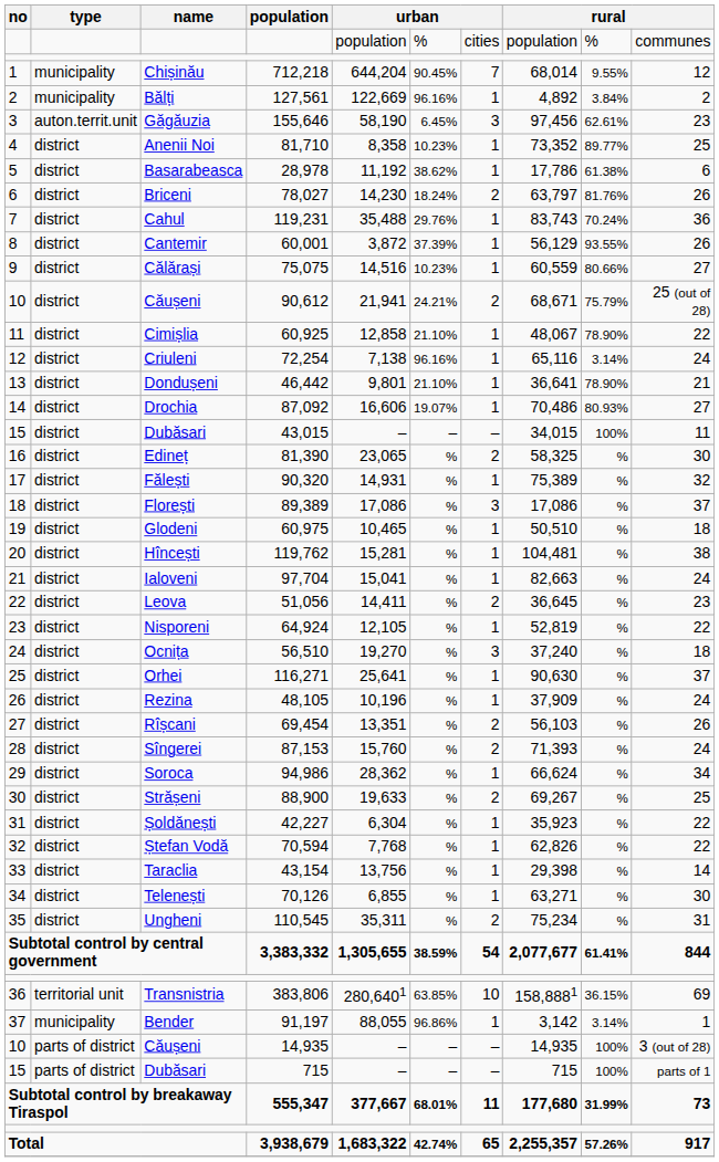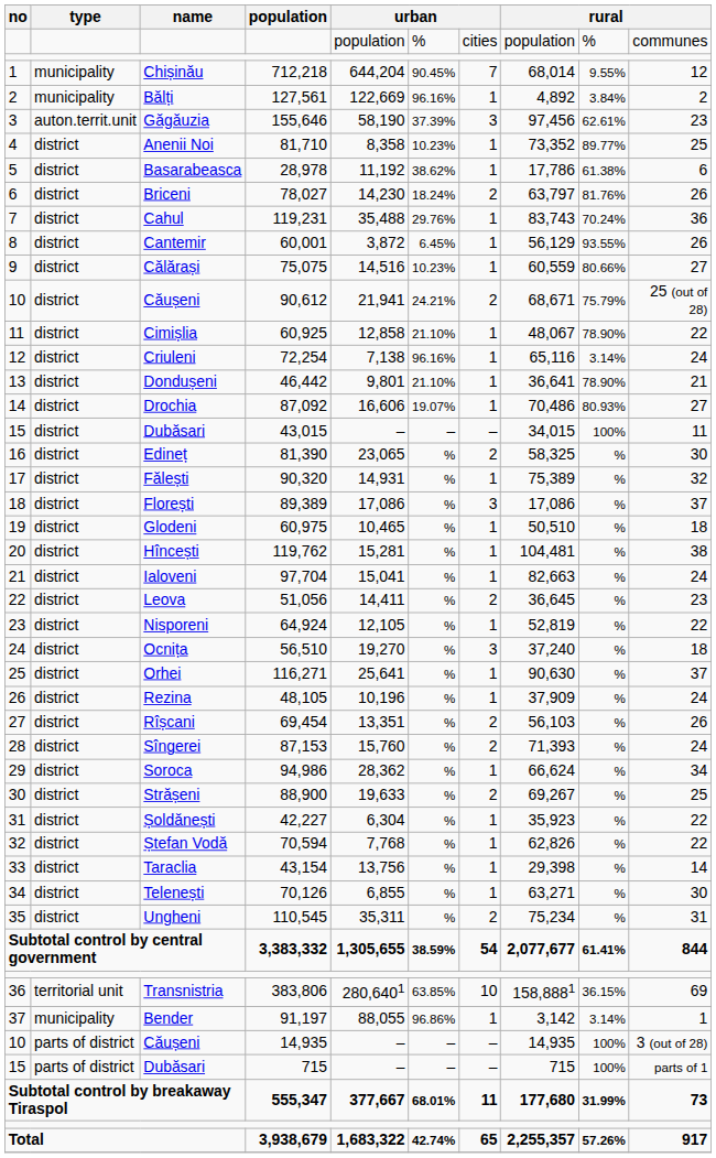 <table class="wikitable">
 <tr>
 <th>no</th>
 <th>type</th>
 <th>name</th>
 <th>population</th>
 <th colspan="3">urban</th>
 <th colspan="3">rural</th>
 </tr>
 <tr>
 <td align="right"></td>
 <td></td>
 <td></td>
 <td></td>
 <td>population</td>
 <td>%</td>
 <td>cities</td>
 <td>population</td>
 <td>%</td>
 <td>communes</td>
 </tr>
 <tr>
 <td colspan="10"></td>
 </tr>
 <tr>
 <td>1</td>
 <td>municipality</td>
 <td><a href='#'>Chișinău</a></td>
 <td align="right">712,218</td>
 <td align="right">644,204</td>
 <td align="right"><small>90.45%</small></td>
 <td align="right">7</td>
 <td align="right">68,014</td>
 <td align="right"><small>9.55%</small></td>
 <td align="right">12</td>
 </tr>
 <tr>
 <td>2</td>
 <td>municipality</td>
 <td><a href='#'>Bălți</a></td>
 <td align="right">127,561</td>
 <td align="right">122,669</td>
 <td align="right"><small>96.16%</small></td>
 <td align="right">1</td>
 <td align="right">4,892</td>
 <td align="right"><small>3.84%</small></td>
 <td align="right">2</td>
 </tr>
 <tr>
 <td>3</td>
 <td>auton.territ.unit</td>
 <td><a href='#'>Găgăuzia</a></td>
 <td align="right">155,646</td>
 <td align="right">58,190</td>
-<td align="right"><small>6.45%</small></td>
+<td align="right"><small>37.39%</small></td>
 <td align="right">3</td>
 <td align="right">97,456</td>
 <td align="right"><small>62.61%</small></td>
 <td align="right">23</td>
 </tr>
 <tr>
 <td>4</td>
 <td>district</td>
 <td><a href='#'>Anenii Noi</a></td>
 <td align="right">81,710</td>
 <td align="right">8,358</td>
 <td align="right"><small>10.23%</small></td>
 <td align="right">1</td>
 <td align="right">73,352</td>
 <td align="right"><small>89.77%</small></td>
 <td align="right">25</td>
 </tr>
 <tr>
 <td>5</td>
 <td>district</td>
 <td><a href='#'>Basarabeasca</a></td>
 <td align="right">28,978</td>
 <td align="right">11,192</td>
 <td align="right"><small>38.62%</small></td>
 <td align="right">1</td>
 <td align="right">17,786</td>
 <td align="right"><small>61.38%</small></td>
 <td align="right">6</td>
 </tr>
 <tr>
 <td>6</td>
 <td>district</td>
 <td><a href='#'>Briceni</a></td>
 <td align="right">78,027</td>
 <td align="right">14,230</td>
 <td align="right"><small>18.24%</small></td>
 <td align="right">2</td>
 <td align="right">63,797</td>
 <td align="right"><small>81.76%</small></td>
 <td align="right">26</td>
 </tr>
 <tr>
 <td>7</td>
 <td>district</td>
 <td><a href='#'>Cahul</a></td>
 <td align="right">119,231</td>
 <td align="right">35,488</td>
 <td align="right"><small>29.76%</small></td>
 <td align="right">1</td>
 <td align="right">83,743</td>
 <td align="right"><small>70.24%</small></td>
 <td align="right">36</td>
 </tr>
 <tr>
 <td>8</td>
 <td>district</td>
 <td><a href='#'>Cantemir</a></td>
 <td align="right">60,001</td>
 <td align="right">3,872</td>
-<td align="right"><small>37.39%</small></td>
+<td align="right"><small>6.45%</small></td>
 <td align="right">1</td>
 <td align="right">56,129</td>
 <td align="right"><small>93.55%</small></td>
 <td align="right">26</td>
 </tr>
 <tr>
 <td>9</td>
 <td>district</td>
 <td><a href='#'>Călărași</a></td>
 <td align="right">75,075</td>
 <td align="right">14,516</td>
 <td align="right"><small>10.23%</small></td>
 <td align="right">1</td>
 <td align="right">60,559</td>
 <td align="right"><small>80.66%</small></td>
 <td align="right">27</td>
 </tr>
 <tr>
 <td>10</td>
 <td>district</td>
 <td><a href='#'>Căușeni</a></td>
 <td align="right">90,612</td>
 <td align="right">21,941</td>
 <td align="right"><small>24.21%</small></td>
 <td align="right">2</td>
 <td align="right">68,671</td>
 <td align="right"><small>75.79%</small></td>
 <td align="right">25 <small>(out of 28)</small></td>
 </tr>
 <tr>
 <td>11</td>
 <td>district</td>
 <td><a href='#'>Cimișlia</a></td>
 <td align="right">60,925</td>
 <td align="right">12,858</td>
 <td align="right"><small>21.10%</small></td>
 <td align="right">1</td>
 <td align="right">48,067</td>
 <td align="right"><small>78.90%</small></td>
 <td align="right">22</td>
 </tr>
 <tr>
 <td>12</td>
 <td>district</td>
 <td><a href='#'>Criuleni</a></td>
 <td align="right">72,254</td>
 <td align="right">7,138</td>
 <td align="right"><small>96.16%</small></td>
 <td align="right">1</td>
 <td align="right">65,116</td>
 <td align="right"><small>3.14%</small></td>
 <td align="right">24</td>
 </tr>
 <tr>
 <td>13</td>
 <td>district</td>
 <td><a href='#'>Dondușeni</a></td>
 <td align="right">46,442</td>
 <td align="right">9,801</td>
 <td align="right"><small>21.10%</small></td>
 <td align="right">1</td>
 <td align="right">36,641</td>
 <td align="right"><small>78.90%</small></td>
 <td align="right">21</td>
 </tr>
 <tr>
 <td>14</td>
 <td>district</td>
 <td><a href='#'>Drochia</a></td>
 <td align="right">87,092</td>
 <td align="right">16,606</td>
 <td align="right"><small>19.07%</small></td>
 <td align="right">1</td>
 <td align="right">70,486</td>
 <td align="right"><small>80.93%</small></td>
 <td align="right">27</td>
 </tr>
 <tr>
 <td>15</td>
 <td>district</td>
 <td><a href='#'>Dubăsari</a></td>
 <td align="right">43,015</td>
 <td align="right">–</td>
 <td align="right">–</td>
 <td align="right">–</td>
 <td align="right">34,015</td>
 <td align="right"><small>100%</small></td>
 <td align="right">11</td>
 </tr>
 <tr>
 <td>16</td>
 <td>district</td>
 <td><a href='#'>Edineț</a></td>
 <td align="right">81,390</td>
 <td align="right">23,065</td>
 <td align="right"><small>%</small></td>
 <td align="right">2</td>
 <td align="right">58,325</td>
 <td align="right"><small>%</small></td>
 <td align="right">30</td>
 </tr>
 <tr>
 <td>17</td>
 <td>district</td>
 <td><a href='#'>Fălești</a></td>
 <td align="right">90,320</td>
 <td align="right">14,931</td>
 <td align="right"><small>%</small></td>
 <td align="right">1</td>
 <td align="right">75,389</td>
 <td align="right"><small>%</small></td>
 <td align="right">32</td>
 </tr>
 <tr>
 <td>18</td>
 <td>district</td>
 <td><a href='#'>Florești</a></td>
 <td align="right">89,389</td>
 <td align="right">17,086</td>
 <td align="right"><small>%</small></td>
 <td align="right">3</td>
 <td align="right">17,086</td>
 <td align="right"><small>%</small></td>
 <td align="right">37</td>
 </tr>
 <tr>
 <td>19</td>
 <td>district</td>
 <td><a href='#'>Glodeni</a></td>
 <td align="right">60,975</td>
 <td align="right">10,465</td>
 <td align="right"><small>%</small></td>
 <td align="right">1</td>
 <td align="right">50,510</td>
 <td align="right"><small>%</small></td>
 <td align="right">18</td>
 </tr>
 <tr>
 <td>20</td>
 <td>district</td>
 <td><a href='#'>Hîncești</a></td>
 <td align="right">119,762</td>
 <td align="right">15,281</td>
 <td align="right"><small>%</small></td>
 <td align="right">1</td>
 <td align="right">104,481</td>
 <td align="right"><small>%</small></td>
 <td align="right">38</td>
 </tr>
 <tr>
 <td>21</td>
 <td>district</td>
 <td><a href='#'>Ialoveni</a></td>
 <td align="right">97,704</td>
 <td align="right">15,041</td>
 <td align="right"><small>%</small></td>
 <td align="right">1</td>
 <td align="right">82,663</td>
 <td align="right"><small>%</small></td>
 <td align="right">24</td>
 </tr>
 <tr>
 <td>22</td>
 <td>district</td>
 <td><a href='#'>Leova</a></td>
 <td align="right">51,056</td>
 <td align="right">14,411</td>
 <td align="right"><small>%</small></td>
 <td align="right">2</td>
 <td align="right">36,645</td>
 <td align="right"><small>%</small></td>
 <td align="right">23</td>
 </tr>
 <tr>
 <td>23</td>
 <td>district</td>
 <td><a href='#'>Nisporeni</a></td>
 <td align="right">64,924</td>
 <td align="right">12,105</td>
 <td align="right"><small>%</small></td>
 <td align="right">1</td>
 <td align="right">52,819</td>
 <td align="right"><small>%</small></td>
 <td align="right">22</td>
 </tr>
 <tr>
 <td>24</td>
 <td>district</td>
 <td><a href='#'>Ocnița</a></td>
 <td align="right">56,510</td>
 <td align="right">19,270</td>
 <td align="right"><small>%</small></td>
 <td align="right">3</td>
 <td align="right">37,240</td>
 <td align="right"><small>%</small></td>
 <td align="right">18</td>
 </tr>
 <tr>
 <td>25</td>
 <td>district</td>
 <td><a href='#'>Orhei</a></td>
 <td align="right">116,271</td>
 <td align="right">25,641</td>
 <td align="right"><small>%</small></td>
 <td align="right">1</td>
 <td align="right">90,630</td>
 <td align="right"><small>%</small></td>
 <td align="right">37</td>
 </tr>
 <tr>
 <td>26</td>
 <td>district</td>
 <td><a href='#'>Rezina</a></td>
 <td align="right">48,105</td>
 <td align="right">10,196</td>
 <td align="right"><small>%</small></td>
 <td align="right">1</td>
 <td align="right">37,909</td>
 <td align="right"><small>%</small></td>
 <td align="right">24</td>
 </tr>
 <tr>
 <td>27</td>
 <td>district</td>
 <td><a href='#'>Rîșcani</a></td>
 <td align="right">69,454</td>
 <td align="right">13,351</td>
 <td align="right"><small>%</small></td>
 <td align="right">2</td>
 <td align="right">56,103</td>
 <td align="right"><small>%</small></td>
 <td align="right">26</td>
 </tr>
 <tr>
 <td>28</td>
 <td>district</td>
 <td><a href='#'>Sîngerei</a></td>
 <td align="right">87,153</td>
 <td align="right">15,760</td>
 <td align="right"><small>%</small></td>
 <td align="right">2</td>
 <td align="right">71,393</td>
 <td align="right"><small>%</small></td>
 <td align="right">24</td>
 </tr>
 <tr>
 <td>29</td>
 <td>district</td>
 <td><a href='#'>Soroca</a></td>
 <td align="right">94,986</td>
 <td align="right">28,362</td>
 <td align="right"><small>%</small></td>
 <td align="right">1</td>
 <td align="right">66,624</td>
 <td align="right"><small>%</small></td>
 <td align="right">34</td>
 </tr>
 <tr>
 <td>30</td>
 <td>district</td>
 <td><a href='#'>Strășeni</a></td>
 <td align="right">88,900</td>
 <td align="right">19,633</td>
 <td align="right"><small>%</small></td>
 <td align="right">2</td>
 <td align="right">69,267</td>
 <td align="right"><small>%</small></td>
 <td align="right">25</td>
 </tr>
 <tr>
 <td>31</td>
 <td>district</td>
 <td><a href='#'>Șoldănești</a></td>
 <td align="right">42,227</td>
 <td align="right">6,304</td>
 <td align="right"><small>%</small></td>
 <td align="right">1</td>
 <td align="right">35,923</td>
 <td align="right"><small>%</small></td>
 <td align="right">22</td>
 </tr>
 <tr>
 <td>32</td>
 <td>district</td>
 <td><a href='#'>Ștefan Vodă</a></td>
 <td align="right">70,594</td>
 <td align="right">7,768</td>
 <td align="right"><small>%</small></td>
 <td align="right">1</td>
 <td align="right">62,826</td>
 <td align="right"><small>%</small></td>
 <td align="right">22</td>
 </tr>
 <tr>
 <td>33</td>
 <td>district</td>
 <td><a href='#'>Taraclia</a></td>
 <td align="right">43,154</td>
 <td align="right">13,756</td>
 <td align="right"><small>%</small></td>
 <td align="right">1</td>
 <td align="right">29,398</td>
 <td align="right"><small>%</small></td>
 <td align="right">14</td>
 </tr>
 <tr>
 <td>34</td>
 <td>district</td>
 <td><a href='#'>Telenești</a></td>
 <td align="right">70,126</td>
 <td align="right">6,855</td>
 <td align="right"><small>%</small></td>
 <td align="right">1</td>
 <td align="right">63,271</td>
 <td align="right"><small>%</small></td>
 <td align="right">30</td>
 </tr>
 <tr>
 <td>35</td>
 <td>district</td>
 <td><a href='#'>Ungheni</a></td>
 <td align="right">110,545</td>
 <td align="right">35,311</td>
 <td align="right"><small>%</small></td>
 <td align="right">2</td>
 <td align="right">75,234</td>
 <td align="right"><small>%</small></td>
 <td align="right">31</td>
 </tr>
 <tr>
 <td colspan=3><strong>Subtotal control by central government</strong></td>
 <td align="right"><strong>3,383,332</strong></td>
 <td align="right"><strong>1,305,655</strong></td>
 <td align="right"><small><strong>38.59%</strong></small></td>
 <td align="right"><strong>54</strong></td>
 <td align="right"><strong>2,077,677</strong></td>
 <td align="right"><small><strong>61.41%</strong></small></td>
 <td align="right"><strong>844</strong></td>
 </tr>
 <tr>
 <td colspan="10"></td>
 </tr>
 <tr>
 <td>36</td>
 <td>territorial unit</td>
 <td><a href='#'>Transnistria</a></td>
 <td align="right">383,806</td>
 <td align="right">280,640<sup>1</sup></td>
 <td align="right"><small>63.85%</small></td>
 <td align="right">10</td>
 <td align="right">158,888<sup>1</sup></td>
 <td align="right"><small>36.15%</small></td>
 <td align="right">69</td>
 </tr>
 <tr>
 <td>37</td>
 <td>municipality</td>
 <td><a href='#'>Bender</a></td>
 <td align="right">91,197</td>
 <td align="right">88,055</td>
 <td align="right"><small>96.86%</small></td>
 <td align="right">1</td>
 <td align="right">3,142</td>
 <td align="right"><small>3.14%</small></td>
 <td align="right">1</td>
 </tr>
 <tr>
 <td>10</td>
 <td>parts of district</td>
 <td><a href='#'>Căușeni</a></td>
 <td align="right">14,935</td>
 <td align="right">–</td>
 <td align="right">–</td>
 <td align="right">–</td>
 <td align="right">14,935</td>
 <td align="right"><small>100%</small></td>
 <td align="right">3 <small>(out of 28)</small></td>
 </tr>
 <tr>
 <td>15</td>
 <td>parts of district</td>
 <td><a href='#'>Dubăsari</a></td>
 <td align="right">715</td>
 <td align="right">–</td>
 <td align="right">–</td>
 <td align="right">–</td>
 <td align="right">715</td>
 <td align="right"><small>100%</small></td>
 <td align="right"><small>parts of 1</small></td>
 </tr>
 <tr>
 <td colspan=3><strong>Subtotal control by breakaway Tiraspol</strong></td>
 <td align="right"><strong>555,347</strong></td>
 <td align="right"><strong>377,667</strong></td>
 <td align="right"><small><strong>68.01%</strong></small></td>
 <td align="right"><strong>11</strong></td>
 <td align="right"><strong>177,680</strong></td>
 <td align="right"><small><strong>31.99%</strong></small></td>
 <td align="right"><strong>73</strong></td>
 </tr>
 <tr>
 <td colspan="10"></td>
 </tr>
 <tr>
 <td colspan=3><strong>Total</strong></td>
 <td align="right"><strong>3,938,679</strong></td>
 <td align="right"><strong>1,683,322</strong></td>
 <td align="right"><small><strong>42.74%</strong></small></td>
 <td align="right"><strong>65</strong></td>
 <td align="right"><strong>2,255,357</strong></td>
 <td align="right"><small><strong>57.26%</strong></small></td>
 <td align="right"><strong>917</strong></td>
 </tr>
 <tr>
 </tr>
 </table>
